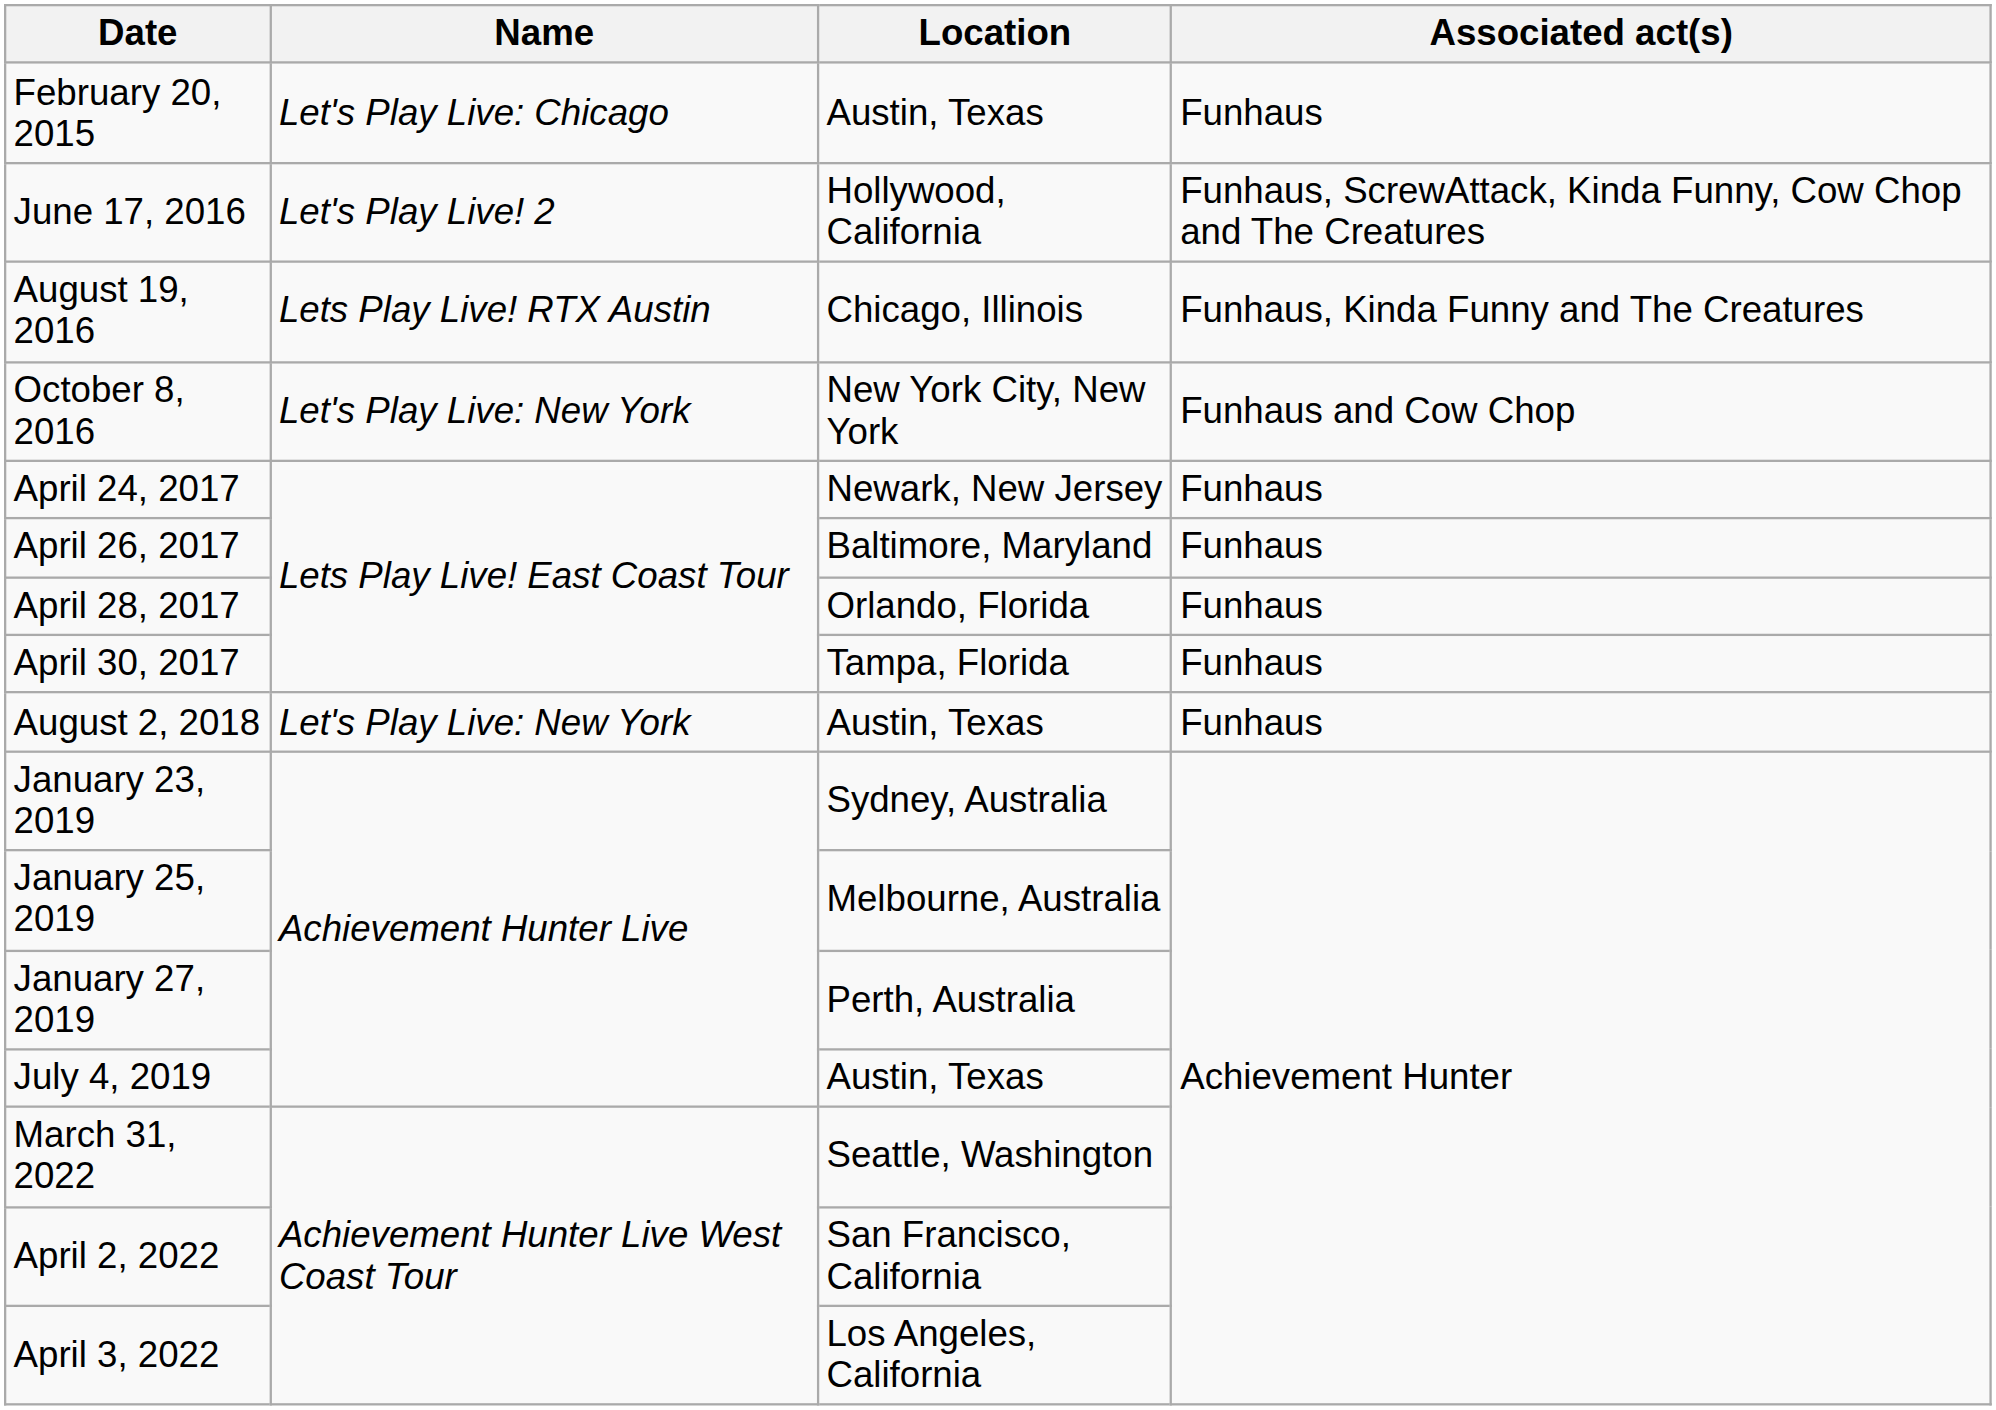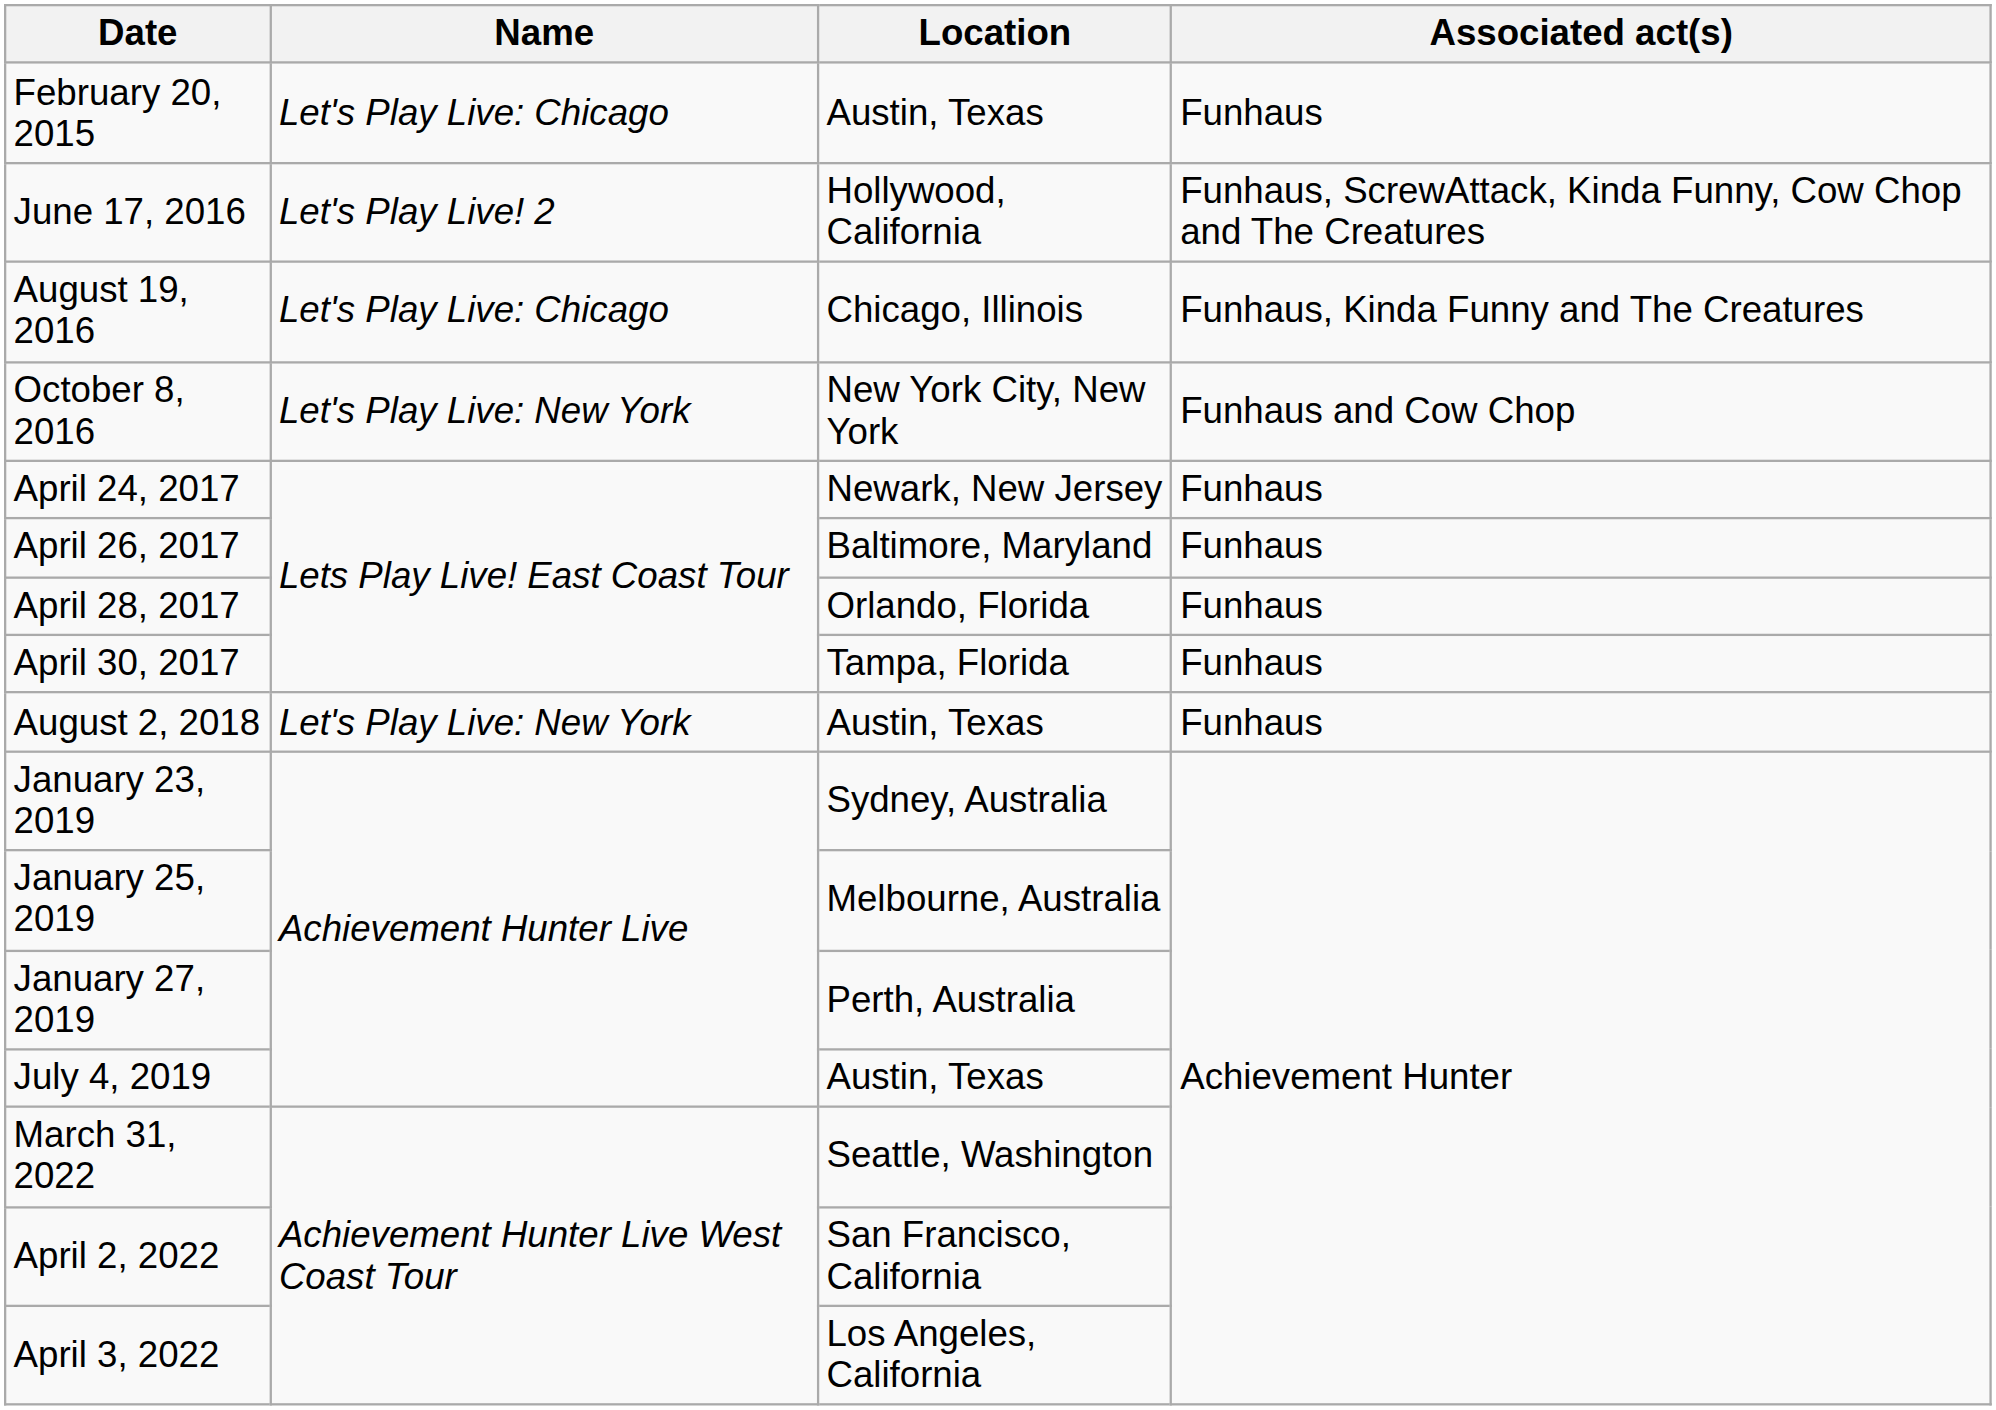 <table class="wikitable">
 <tr>
 <th>Date</th>
 <th>Name</th>
 <th>Location</th>
 <th>Associated act(s)</th>
 </tr>
 <tr>
 <td>February 20, 2015</td>
 <td><em>Let's Play Live: Chicago</em></td>
 <td>Austin, Texas</td>
 <td>Funhaus</td>
 </tr>
 <tr>
 <td>June 17, 2016</td>
 <td><em>Let's Play Live! 2</em></td>
 <td>Hollywood, California</td>
 <td>Funhaus, ScrewAttack, Kinda Funny, Cow Chop and The Creatures</td>
 </tr>
 <tr>
 <td>August 19, 2016</td>
-<td><em>Lets Play Live! RTX Austin</em></td>
+<td><em>Let's Play Live: Chicago</em></td>
 <td>Chicago, Illinois</td>
 <td>Funhaus, Kinda Funny and The Creatures</td>
 </tr>
 <tr>
 <td>October 8, 2016</td>
 <td><em>Let's Play Live: New York</em></td>
 <td>New York City, New York</td>
 <td>Funhaus and Cow Chop</td>
 </tr>
 <tr>
 <td>April 24, 2017</td>
 <td rowspan=4><em>Lets Play Live! East Coast Tour</em></td>
 <td>Newark, New Jersey</td>
 <td>Funhaus</td>
 </tr>
 <tr>
 <td>April 26, 2017</td>
 <td>Baltimore, Maryland</td>
 <td>Funhaus</td>
 </tr>
 <tr>
 <td>April 28, 2017</td>
 <td>Orlando, Florida</td>
 <td>Funhaus</td>
 </tr>
 <tr>
 <td>April 30, 2017</td>
 <td>Tampa, Florida</td>
 <td>Funhaus</td>
 </tr>
 <tr>
 <td>August 2, 2018</td>
 <td><em>Let's Play Live: New York</em></td>
 <td>Austin, Texas</td>
 <td>Funhaus</td>
 </tr>
 <tr>
 <td>January 23, 2019</td>
 <td rowspan=4><em>Achievement Hunter Live</em></td>
 <td>Sydney, Australia</td>
 <td rowspan=7>Achievement Hunter</td>
 </tr>
 <tr>
 <td>January 25, 2019</td>
 <td>Melbourne, Australia</td>
 </tr>
 <tr>
 <td>January 27, 2019</td>
 <td>Perth, Australia</td>
 </tr>
 <tr>
 <td>July 4, 2019</td>
 <td>Austin, Texas</td>
 </tr>
 <tr>
 <td>March 31, 2022</td>
 <td rowspan=3><em>Achievement Hunter Live West Coast Tour</em></td>
 <td>Seattle, Washington</td>
 </tr>
 <tr>
 <td>April 2, 2022</td>
 <td>San Francisco, California</td>
 </tr>
 <tr>
 <td>April 3, 2022</td>
 <td>Los Angeles, California</td>
 </tr>
 </table>
